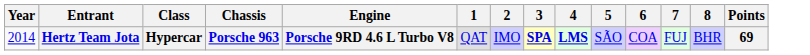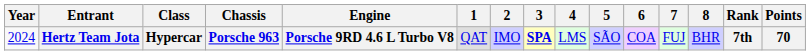 <table class="wikitable" style="text-align:center; font-size:85%">
 <tr>
 <th>Year</th>
 <th>Entrant</th>
 <th>Class</th>
 <th>Chassis</th>
 <th>Engine</th>
 <th>1</th>
 <th>2</th>
 <th>3</th>
 <th>4</th>
 <th>5</th>
 <th>6</th>
 <th>7</th>
 <th>8</th>
+<th>Rank</th>
 <th>Points</th>
 </tr>
 <tr>
-<td><a href='#'>2014</a></td>
+<td><a href='#'>2024</a></td>
 <th nowrap><a href='#'>Hertz Team Jota</a></th>
 <th>Hypercar</th>
 <th nowrap><a href='#'>Porsche 963</a></th>
 <th nowrap><a href='#'>Porsche</a> 9RD 4.6 L Turbo V8</th>
 <td style="background:#DFDFDF;"><a href='#'>QAT</a><br></td>
 <td style="background:#CFCFFF;"><a href='#'>IMO</a><br></td>
 <td style="background:#FFFFBF;"><strong><a href='#'>SPA</a><br></strong></td>
-<td style="background:#DFFFDF;"><strong><a href='#'>LMS</a><br></strong></td>
+<td style="background:#DFFFDF;"><a href='#'>LMS</a><br></td>
 <td style="background:#CFCFFF;"><a href='#'>SÃO</a><br></td>
 <td style="background:#EFCFFF;"><a href='#'>COA</a><br></td>
 <td style="background:#DFFFDF;"><a href='#'>FUJ</a><br></td>
 <td style="background:#CFCFFF;"><a href='#'>BHR</a><br></td>
-<th>69</th>
+<th>7th</th>
+<th>70</th>
 </tr>
 </table>
